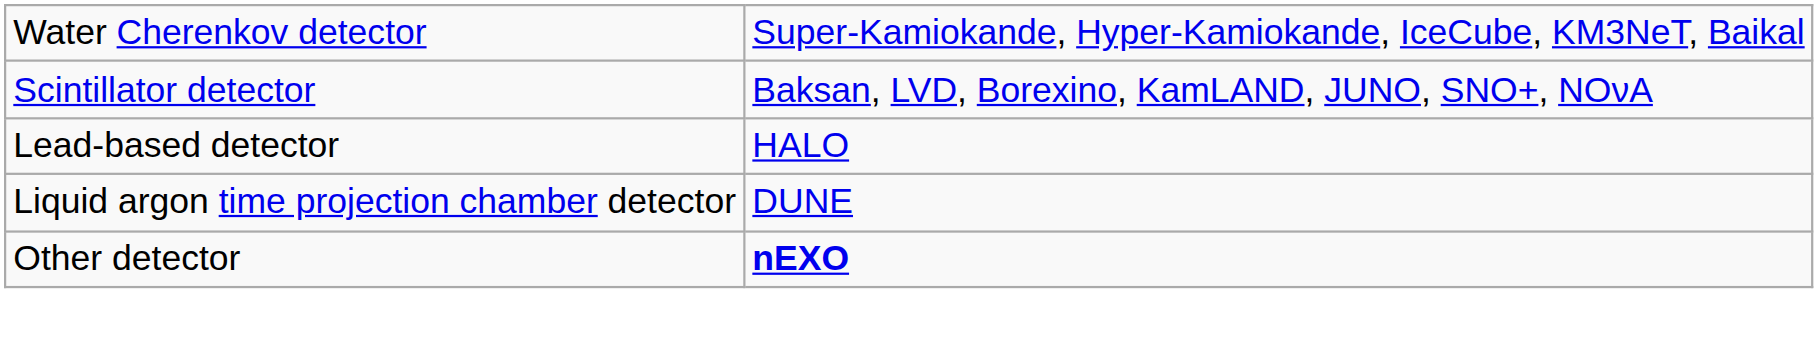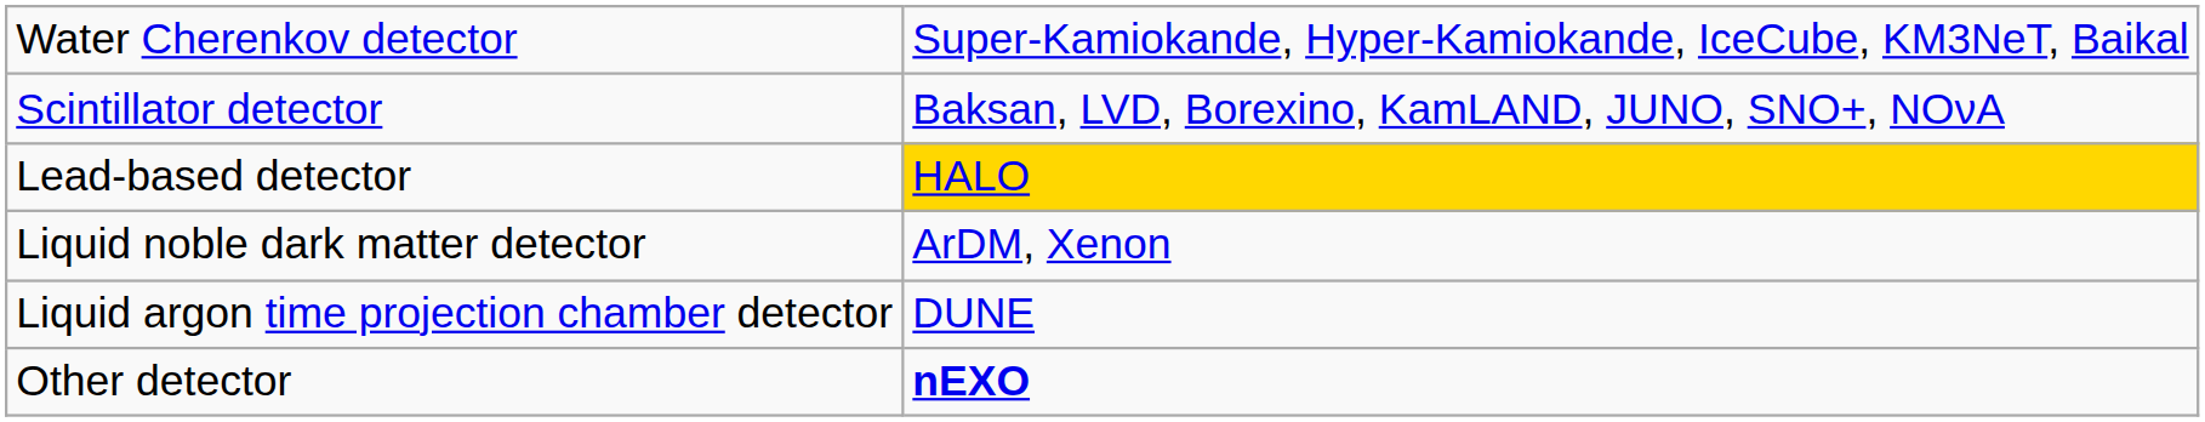 <table class="wikitable">
 <tr>
 <td>Water <a href='#'>Cherenkov detector</a></td>
 <td><a href='#'>Super-Kamiokande</a>, <a href='#'>Hyper-Kamiokande</a>, <a href='#'>IceCube</a>, <a href='#'>KM3NeT</a>, <a href='#'>Baikal</a></td>
 </tr>
 <tr>
 <td><a href='#'>Scintillator detector</a></td>
 <td><a href='#'>Baksan</a>, <a href='#'>LVD</a>, <a href='#'>Borexino</a>, <a href='#'>KamLAND</a>, <a href='#'>JUNO</a>, <a href='#'>SNO+</a>, <a href='#'>NOνA</a></td>
 </tr>
 <tr>
 <td>Lead-based detector</td>
-<td><a href='#'>HALO</a></td>
+<td style="background: gold;"><a href='#'>HALO</a></td>
+</tr>
+<tr>
+<td>Liquid noble dark matter detector</td>
+<td><a href='#'>ArDM</a>, <a href='#'>Xenon</a></td>
 </tr>
 <tr>
 <td>Liquid argon <a href='#'>time projection chamber</a> detector</td>
 <td><a href='#'>DUNE</a></td>
 </tr>
 <tr>
 <td>Other detector</td>
 <td><strong><a href='#'>nEXO</a></strong></td>
 </tr>
 </table>
